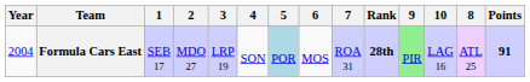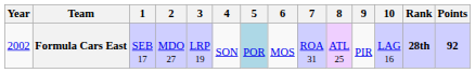 <table class="wikitable" style="text-align:center; font-size:90%">
 <tr>
 <th>Year</th>
 <th>Team</th>
 <th>1</th>
 <th>2</th>
 <th>3</th>
 <th>4</th>
 <th>5</th>
 <th>6</th>
 <th>7</th>
-<th>Rank</th>
+<th>8</th>
 <th>9</th>
 <th>10</th>
-<th>8</th>
+<th>Rank</th>
 <th>Points</th>
 </tr>
 <tr>
-<td><a href='#'>2004</a></td>
+<td><a href='#'>2002</a></td>
 <th>Formula Cars East</th>
 <td style="background-color:#CFCFFF"><br> <a href='#'>SEB</a><br><small>17</small></td>
 <td style="background-color:#CFCFFF"><br> <a href='#'>MDO</a><br><small>27</small></td>
 <td style="background-color:#CFCFFF"><br> <a href='#'>LRP</a><br><small>19</small></td>
 <td><br> <a href='#'>SON</a></td>
 <td style="background: lightblue;"><br> <a href='#'>POR</a></td>
 <td><br> <a href='#'>MOS</a></td>
 <td style="background-color:#CFCFFF"><br> <a href='#'>ROA</a><br><small>31</small></td>
+<td style="background-color:#EFCFFF"><br> <a href='#'>ATL</a><br><small>25</small></td>
+<td><br> <a href='#'>PIR</a><br></td>
+<td style="background-color:#CFCFFF"><br> <a href='#'>LAG</a><br><small>16</small></td>
 <th style="background-color:#CFCFFF">28th</th>
-<td style="background: lightgreen;"><br> <a href='#'>PIR</a><br></td>
-<td style="background-color:#CFCFFF"><br> <a href='#'>LAG</a><br><small>16</small></td>
-<td style="background-color:#EFCFFF"><br> <a href='#'>ATL</a><br><small>25</small></td>
-<th style="background-color:#CFCFFF">91</th>
+<th style="background-color:#CFCFFF">92</th>
 </tr>
 </table>
